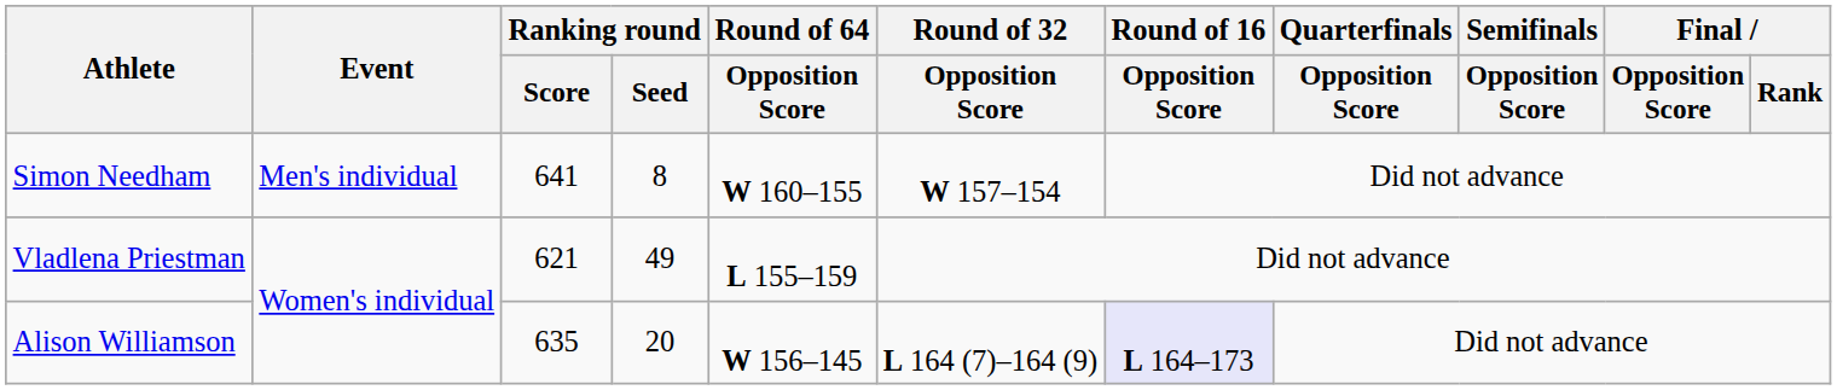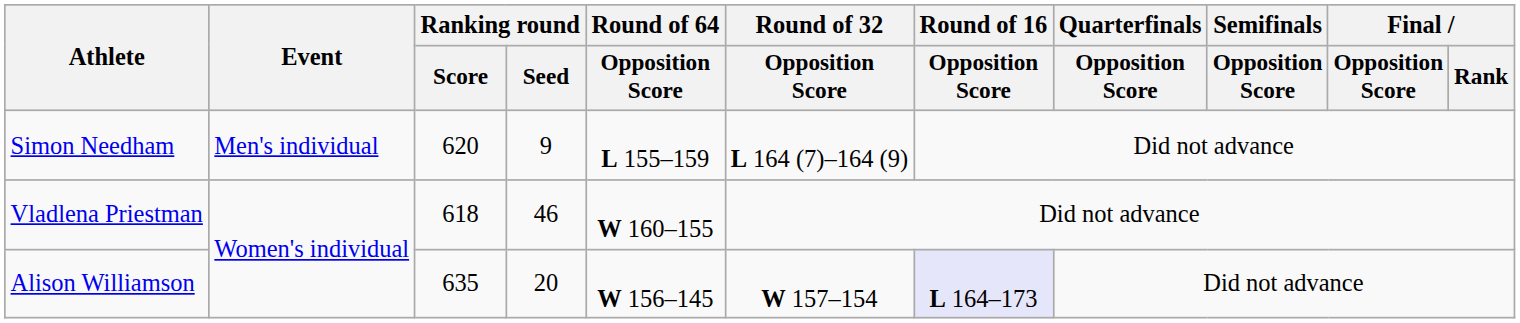 <table class="wikitable" style="font-size:90%;">
 <tr>
 <th rowspan="2">Athlete</th>
 <th rowspan="2">Event</th>
 <th colspan="2">Ranking round</th>
 <th>Round of 64</th>
 <th>Round of 32</th>
 <th>Round of 16</th>
 <th>Quarterfinals</th>
 <th>Semifinals</th>
 <th colspan="2">Final / </th>
 </tr>
 <tr style="font-size:95%">
 <th>Score</th>
 <th>Seed</th>
 <th>Opposition<br>Score</th>
 <th>Opposition<br>Score</th>
 <th>Opposition<br>Score</th>
 <th>Opposition<br>Score</th>
 <th>Opposition<br>Score</th>
 <th>Opposition<br>Score</th>
 <th>Rank</th>
 </tr>
 <tr align=center>
 <td align=left><a href='#'>Simon Needham</a></td>
 <td style="text-align:left;"><a href='#'>Men's individual</a></td>
-<td>641</td>
-<td>8</td>
-<td><br><strong>W</strong> 160–155</td>
-<td><br><strong>W</strong> 157–154</td>
+<td>620</td>
+<td>9</td>
+<td><br><strong>L</strong> 155–159</td>
+<td><br><strong>L</strong> 164 (7)–164 (9)</td>
 <td colspan=5>Did not advance</td>
 </tr>
 <tr align=center>
 <td align=left><a href='#'>Vladlena Priestman</a></td>
 <td style="text-align:left;" rowspan="2"><a href='#'>Women's individual</a></td>
-<td>621</td>
-<td>49</td>
-<td><br><strong>L</strong> 155–159</td>
+<td>618</td>
+<td>46</td>
+<td><br><strong>W</strong> 160–155</td>
 <td colspan=6>Did not advance</td>
 </tr>
 <tr align=center>
 <td align=left><a href='#'>Alison Williamson</a></td>
 <td>635</td>
 <td>20</td>
 <td><br><strong>W</strong> 156–145</td>
-<td><br><strong>L</strong> 164 (7)–164 (9)</td>
+<td><br><strong>W</strong> 157–154</td>
 <td style="background: lavender;"><br><strong>L</strong> 164–173</td>
 <td colspan=4>Did not advance</td>
 </tr>
 </table>
